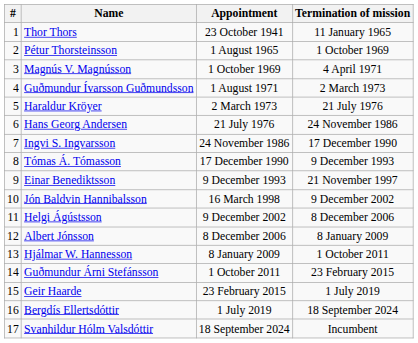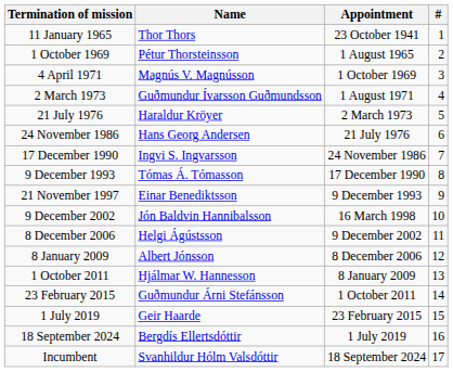 <table class="wikitable">
 <tr>
-<th>#</th>
+<th>Termination of mission</th>
 <th>Name</th>
 <th>Appointment</th>
-<th>Termination of mission</th>
+<th>#</th>
 </tr>
 <tr>
-<td style="text-align: right;">1</td>
+<td style="text-align: center;">11 January 1965</td>
 <td><a href='#'>Thor Thors</a></td>
 <td style="text-align: center;">23 October 1941</td>
-<td style="text-align: center;">11 January 1965</td>
+<td style="text-align: right;">1</td>
 </tr>
 <tr>
-<td style="text-align: right;">2</td>
+<td style="text-align: center;">1 October 1969</td>
 <td><a href='#'>Pétur Thorsteinsson</a></td>
 <td style="text-align: center;">1 August 1965</td>
-<td style="text-align: center;">1 October 1969</td>
+<td style="text-align: right;">2</td>
 </tr>
 <tr>
-<td style="text-align: right;">3</td>
+<td style="text-align: center;">4 April 1971</td>
 <td><a href='#'>Magnús V. Magnússon</a></td>
 <td style="text-align: center;">1 October 1969</td>
-<td style="text-align: center;">4 April 1971</td>
+<td style="text-align: right;">3</td>
 </tr>
 <tr>
-<td style="text-align: right;">4</td>
+<td style="text-align: center;">2 March 1973</td>
 <td><a href='#'>Guðmundur Ívarsson Guðmundsson</a></td>
 <td style="text-align: center;">1 August 1971</td>
-<td style="text-align: center;">2 March 1973</td>
+<td style="text-align: right;">4</td>
 </tr>
 <tr>
-<td style="text-align: right;">5</td>
+<td style="text-align: center;">21 July 1976</td>
 <td><a href='#'>Haraldur Kröyer</a></td>
 <td style="text-align: center;">2 March 1973</td>
-<td style="text-align: center;">21 July 1976</td>
+<td style="text-align: right;">5</td>
 </tr>
 <tr>
-<td style="text-align: right;">6</td>
+<td style="text-align: center;">24 November 1986</td>
 <td><a href='#'>Hans Georg Andersen</a></td>
 <td style="text-align: center;">21 July 1976</td>
-<td style="text-align: center;">24 November 1986</td>
+<td style="text-align: right;">6</td>
 </tr>
 <tr>
-<td style="text-align: right;">7</td>
+<td style="text-align: center;">17 December 1990</td>
 <td><a href='#'>Ingvi S. Ingvarsson</a></td>
 <td style="text-align: center;">24 November 1986</td>
-<td style="text-align: center;">17 December 1990</td>
+<td style="text-align: right;">7</td>
 </tr>
 <tr>
-<td style="text-align: right;">8</td>
+<td style="text-align: center;">9 December 1993</td>
 <td><a href='#'>Tómas Á. Tómasson</a></td>
 <td style="text-align: center;">17 December 1990</td>
-<td style="text-align: center;">9 December 1993</td>
+<td style="text-align: right;">8</td>
 </tr>
 <tr>
-<td style="text-align: right;">9</td>
+<td style="text-align: center;">21 November 1997</td>
 <td><a href='#'>Einar Benediktsson</a></td>
 <td style="text-align: center;">9 December 1993</td>
-<td style="text-align: center;">21 November 1997</td>
+<td style="text-align: right;">9</td>
 </tr>
 <tr>
-<td style="text-align: right;">10</td>
+<td style="text-align: center;">9 December 2002</td>
 <td><a href='#'>Jón Baldvin Hannibalsson</a></td>
 <td style="text-align: center;">16 March 1998</td>
-<td style="text-align: center;">9 December 2002</td>
+<td style="text-align: right;">10</td>
 </tr>
 <tr>
-<td style="text-align: right;">11</td>
+<td style="text-align: center;">8 December 2006</td>
 <td><a href='#'>Helgi Ágústsson</a></td>
 <td style="text-align: center;">9 December 2002</td>
-<td style="text-align: center;">8 December 2006</td>
+<td style="text-align: right;">11</td>
 </tr>
 <tr>
-<td style="text-align: right;">12</td>
+<td style="text-align: center;">8 January 2009</td>
 <td><a href='#'>Albert Jónsson</a></td>
 <td style="text-align: center;">8 December 2006</td>
-<td style="text-align: center;">8 January 2009</td>
+<td style="text-align: right;">12</td>
 </tr>
 <tr>
-<td style="text-align: right;">13</td>
+<td style="text-align: center;">1 October 2011</td>
 <td><a href='#'>Hjálmar W. Hannesson</a></td>
 <td style="text-align: center;">8 January 2009</td>
-<td style="text-align: center;">1 October 2011</td>
+<td style="text-align: right;">13</td>
 </tr>
 <tr>
-<td style="text-align: right;">14</td>
+<td style="text-align: center;">23 February 2015</td>
 <td><a href='#'>Guðmundur Árni Stefánsson</a></td>
 <td style="text-align: center;">1 October 2011</td>
-<td style="text-align: center;">23 February 2015</td>
+<td style="text-align: right;">14</td>
 </tr>
 <tr>
-<td style="text-align: right;">15</td>
+<td style="text-align: center;">1 July 2019</td>
 <td><a href='#'>Geir Haarde</a></td>
 <td style="text-align: center;">23 February 2015</td>
-<td style="text-align: center;">1 July 2019</td>
+<td style="text-align: right;">15</td>
 </tr>
 <tr>
-<td style="text-align: right;">16</td>
+<td style="text-align: center;">18 September 2024</td>
 <td><a href='#'>Bergdís Ellertsdóttir</a></td>
 <td style="text-align: center;">1 July 2019</td>
-<td style="text-align: center;">18 September 2024</td>
+<td style="text-align: right;">16</td>
 </tr>
 <tr>
-<td style="text-align: right;">17</td>
+<td style="text-align: center;">Incumbent</td>
 <td><a href='#'>Svanhildur Hólm Valsdóttir</a></td>
 <td style="text-align: center;">18 September 2024</td>
-<td style="text-align: center;">Incumbent</td>
+<td style="text-align: right;">17</td>
 </tr>
 </table>
